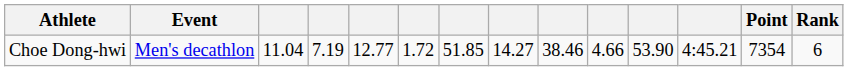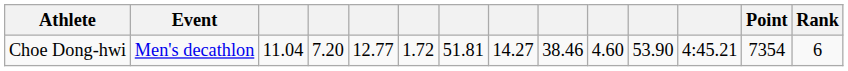 <table class="wikitable" style="font-size:90%; text-align:center;">
 <tr>
 <th>Athlete</th>
 <th>Event</th>
 <th></th>
 <th></th>
 <th></th>
 <th></th>
 <th></th>
 <th></th>
 <th></th>
 <th></th>
 <th></th>
 <th></th>
 <th>Point</th>
 <th>Rank</th>
 </tr>
 <tr>
 <td align=left>Choe Dong-hwi</td>
 <td align=left><a href='#'>Men's decathlon</a></td>
 <td>11.04</td>
-<td>7.19</td>
+<td>7.20</td>
 <td>12.77</td>
 <td>1.72</td>
-<td>51.85</td>
+<td>51.81</td>
 <td>14.27</td>
 <td>38.46</td>
-<td>4.66</td>
+<td>4.60</td>
 <td>53.90</td>
 <td>4:45.21</td>
 <td>7354</td>
 <td>6</td>
 </tr>
 </table>
